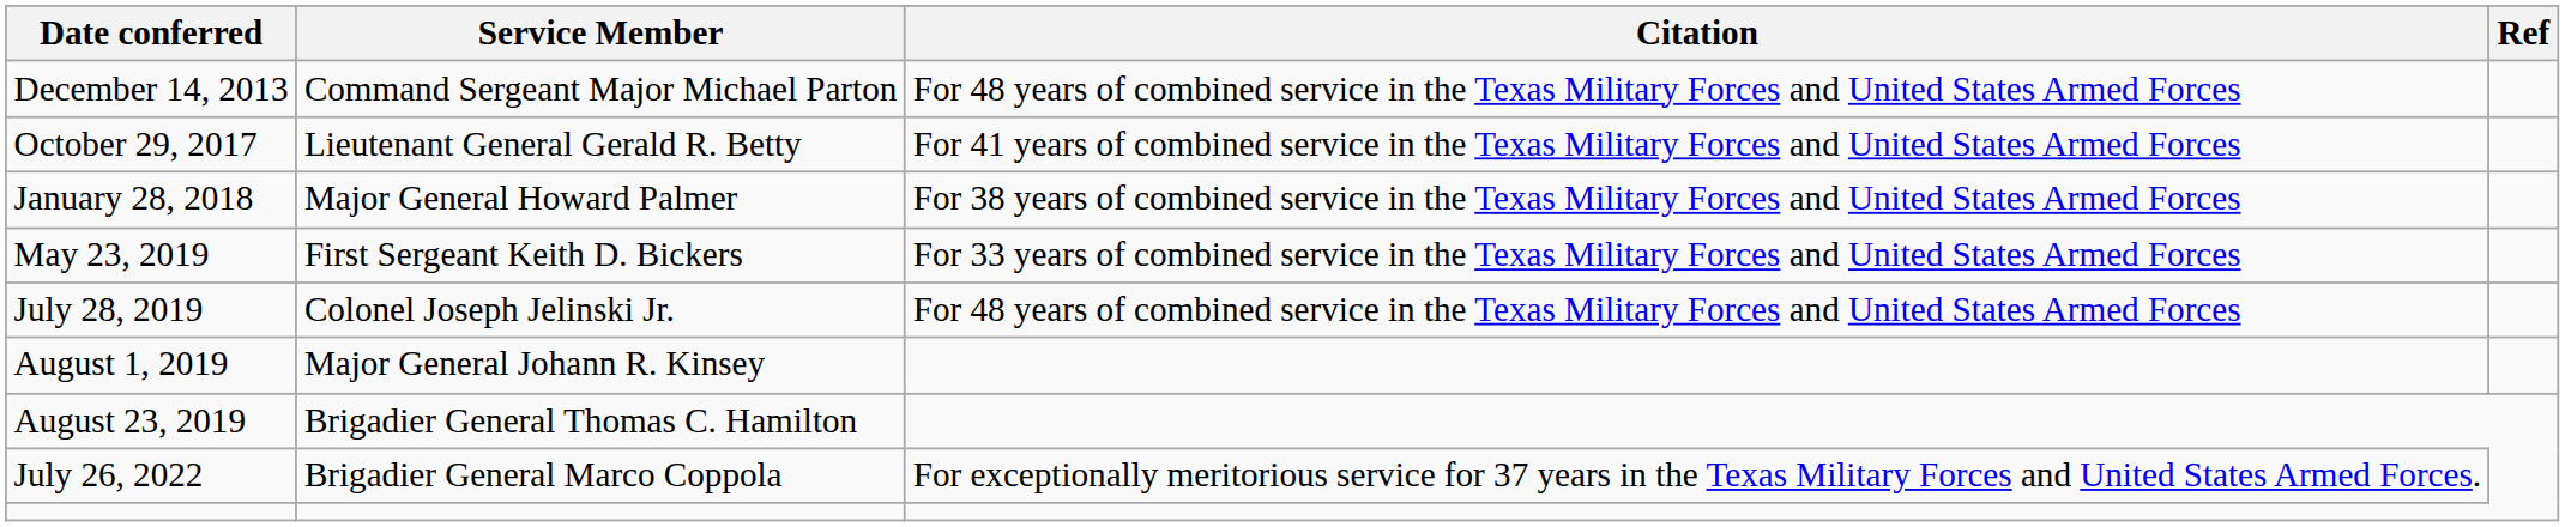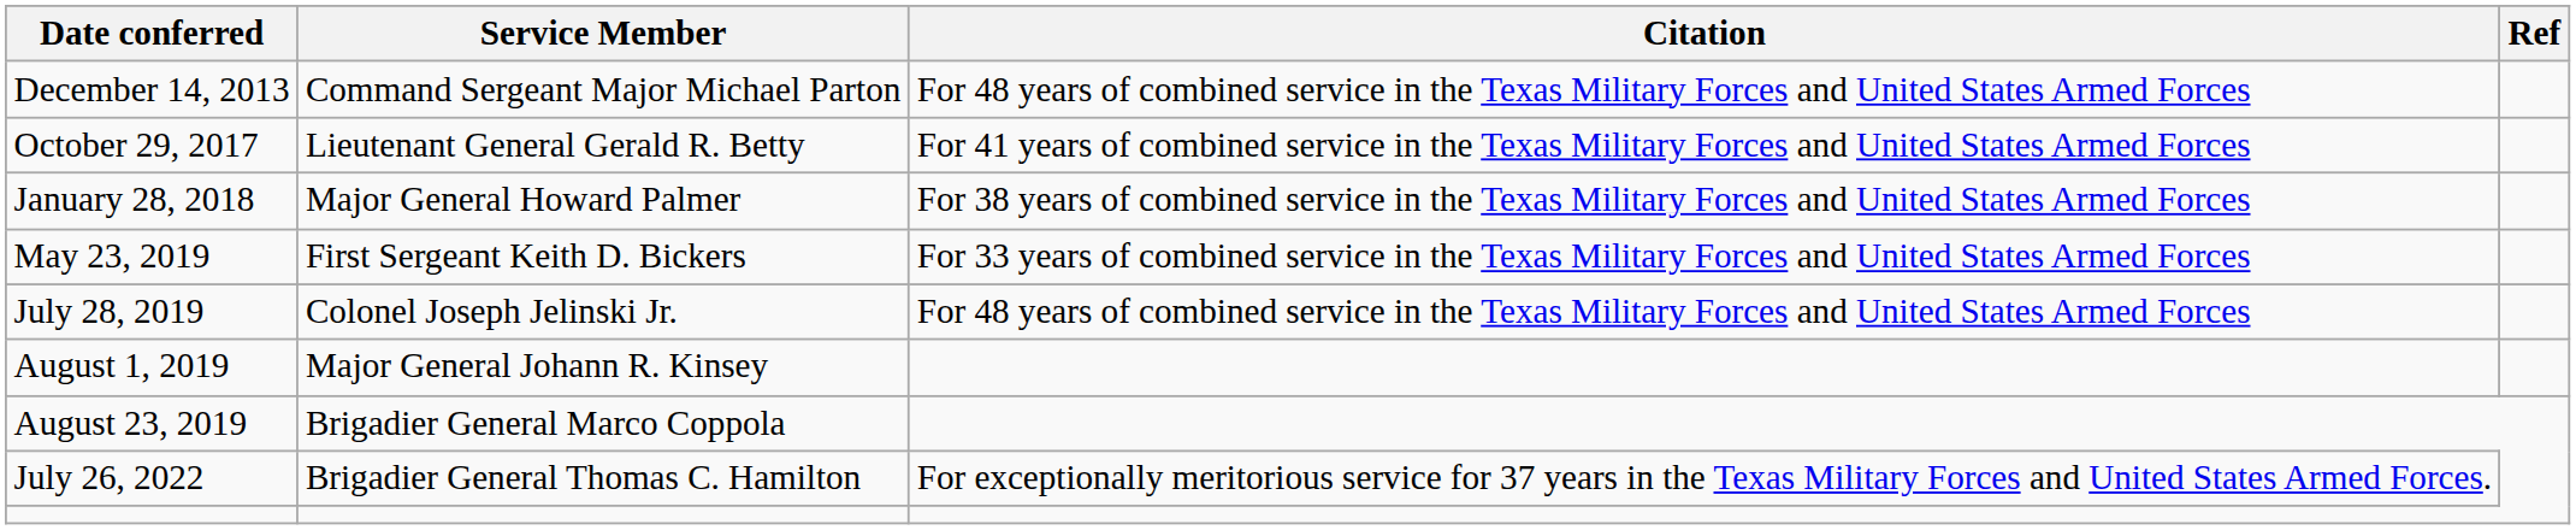 <table class="wikitable">
 <tr>
 <th>Date conferred</th>
 <th>Service Member</th>
 <th>Citation</th>
 <th>Ref</th>
 </tr>
 <tr>
 <td>December 14, 2013</td>
 <td>Command Sergeant Major Michael Parton</td>
 <td>For 48 years of combined service in the <a href='#'>Texas Military Forces</a> and <a href='#'>United States Armed Forces</a></td>
 <td></td>
 </tr>
 <tr>
 <td>October 29, 2017</td>
 <td>Lieutenant General Gerald R. Betty</td>
 <td>For 41 years of combined service in the <a href='#'>Texas Military Forces</a> and <a href='#'>United States Armed Forces</a></td>
 <td></td>
 </tr>
 <tr>
 <td>January 28, 2018</td>
 <td>Major General Howard Palmer</td>
 <td>For 38 years of combined service in the <a href='#'>Texas Military Forces</a> and <a href='#'>United States Armed Forces</a></td>
 <td></td>
 </tr>
 <tr>
 <td>May 23, 2019</td>
 <td>First Sergeant Keith D. Bickers</td>
 <td>For 33 years of combined service in the <a href='#'>Texas Military Forces</a> and <a href='#'>United States Armed Forces</a></td>
 </tr>
 <tr>
 <td>July 28, 2019</td>
 <td>Colonel Joseph Jelinski Jr.</td>
 <td>For 48 years of combined service in the <a href='#'>Texas Military Forces</a> and <a href='#'>United States Armed Forces</a></td>
 <td></td>
 </tr>
 <tr>
 <td>August 1, 2019</td>
 <td>Major General Johann R. Kinsey</td>
 <td></td>
 <td></td>
 </tr>
 <tr>
 <td>August 23, 2019</td>
-<td>Brigadier General Thomas C. Hamilton</td>
+<td>Brigadier General Marco Coppola</td>
 </tr>
 <tr>
 <td>July 26, 2022</td>
-<td>Brigadier General Marco Coppola</td>
+<td>Brigadier General Thomas C. Hamilton</td>
 <td>For exceptionally meritorious service for 37 years in the <a href='#'>Texas Military Forces</a> and <a href='#'>United States Armed Forces</a>.</td>
 </tr>
 <tr>
 <td></td>
 <td></td>
 </tr>
 </table>
